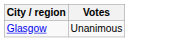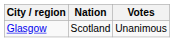 <table class="wikitable">
 <tr>
 <th>City / region</th>
+<th>Nation</th>
 <th>Votes</th>
 </tr>
 <tr>
 <td><a href='#'>Glasgow</a></td>
+<td> Scotland</td>
 <td align="center">Unanimous</td>
 </tr>
 </table>
